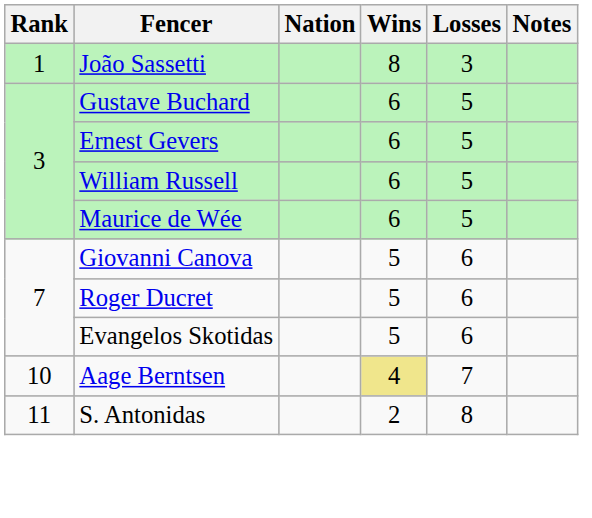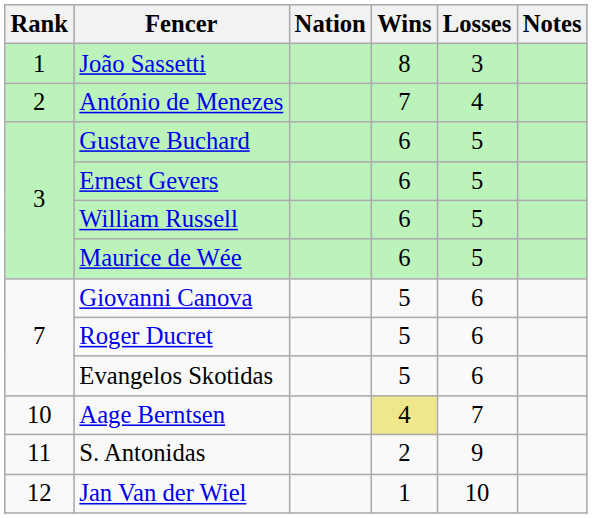 <table class="wikitable sortable" style="text-align:center">
 <tr>
 <th>Rank</th>
 <th>Fencer</th>
 <th>Nation</th>
 <th>Wins</th>
 <th>Losses</th>
 <th>Notes</th>
 </tr>
 <tr bgcolor=bbf3bb>
 <td>1</td>
 <td align=left><a href='#'>João Sassetti</a></td>
 <td align=left></td>
 <td>8</td>
 <td>3</td>
+<td></td>
+</tr>
+<tr bgcolor=bbf3bb>
+<td>2</td>
+<td align=left><a href='#'>António de Menezes</a></td>
+<td align=left></td>
+<td>7</td>
+<td>4</td>
 <td></td>
 </tr>
 <tr bgcolor=bbf3bb>
 <td rowspan=4>3</td>
 <td align=left><a href='#'>Gustave Buchard</a></td>
 <td align=left></td>
 <td>6</td>
 <td>5</td>
 <td></td>
 </tr>
 <tr bgcolor=bbf3bb>
 <td align=left><a href='#'>Ernest Gevers</a></td>
 <td align=left></td>
 <td>6</td>
 <td>5</td>
 <td></td>
 </tr>
 <tr bgcolor=bbf3bb>
 <td align=left><a href='#'>William Russell</a></td>
 <td align=left></td>
 <td>6</td>
 <td>5</td>
 <td></td>
 </tr>
 <tr bgcolor=bbf3bb>
 <td align=left><a href='#'>Maurice de Wée</a></td>
 <td align=left></td>
 <td>6</td>
 <td>5</td>
 <td></td>
 </tr>
 <tr>
 <td rowspan=3>7</td>
 <td align=left><a href='#'>Giovanni Canova</a></td>
 <td align=left></td>
 <td>5</td>
 <td>6</td>
 <td></td>
 </tr>
 <tr>
 <td align=left><a href='#'>Roger Ducret</a></td>
 <td align=left></td>
 <td>5</td>
 <td>6</td>
 <td></td>
 </tr>
 <tr>
 <td align=left>Evangelos Skotidas</td>
 <td align=left></td>
 <td>5</td>
 <td>6</td>
 <td></td>
 </tr>
 <tr>
 <td>10</td>
 <td align=left><a href='#'>Aage Berntsen</a></td>
 <td align=left></td>
 <td style="background: khaki;">4</td>
 <td>7</td>
 <td></td>
 </tr>
 <tr>
 <td>11</td>
 <td align=left>S. Antonidas</td>
 <td align=left></td>
 <td>2</td>
-<td>8</td>
+<td>9</td>
+<td></td>
+</tr>
+<tr>
+<td>12</td>
+<td align=left><a href='#'>Jan Van der Wiel</a></td>
+<td align=left></td>
+<td>1</td>
+<td>10</td>
 <td></td>
 </tr>
 </table>
